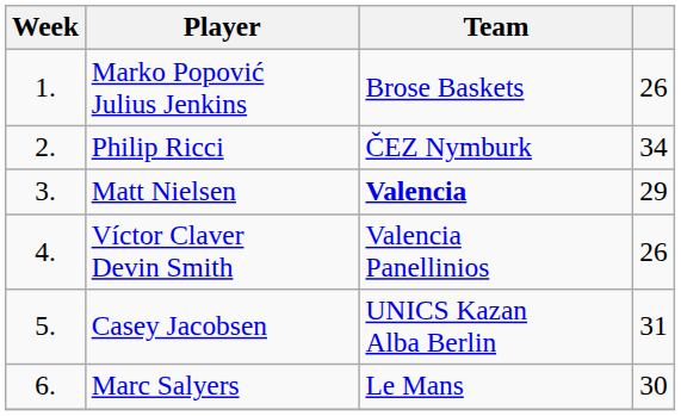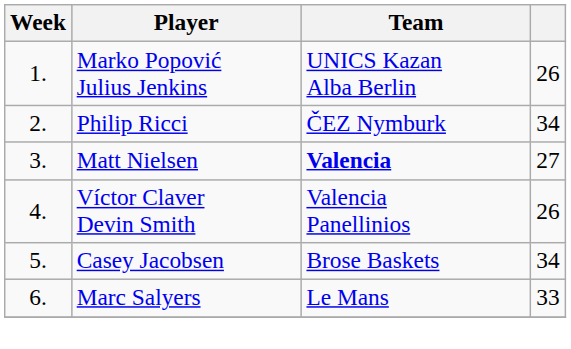 <table class="wikitable sortable" style="text-align: center;">
 <tr>
 <th align="center">Week</th>
 <th align="center" width=150>Player</th>
 <th align="center" width=150>Team</th>
 <th align="center"></th>
 </tr>
 <tr>
 <td>1.</td>
 <td align="left"> <a href='#'>Marko Popović</a><br> <a href='#'>Julius Jenkins</a></td>
-<td align="left"> <a href='#'>Brose Baskets</a></td>
+<td align="left"> <a href='#'>UNICS Kazan</a><br> <a href='#'>Alba Berlin</a></td>
 <td>26</td>
 </tr>
 <tr>
 <td>2.</td>
 <td align="left"> <a href='#'>Philip Ricci</a></td>
 <td align="left"> <a href='#'>ČEZ Nymburk</a></td>
 <td>34</td>
 </tr>
 <tr>
 <td>3.</td>
 <td align="left"> <a href='#'>Matt Nielsen</a></td>
 <td align="left"><strong> <a href='#'>Valencia</a></strong></td>
-<td>29</td>
+<td>27</td>
 </tr>
 <tr>
 <td>4.</td>
 <td align="left"> <a href='#'>Víctor Claver</a><br> <a href='#'>Devin Smith</a></td>
 <td align="left"> <a href='#'>Valencia</a><br> <a href='#'>Panellinios</a></td>
 <td>26</td>
 </tr>
 <tr>
 <td>5.</td>
 <td align="left"> <a href='#'>Casey Jacobsen</a></td>
-<td align="left"> <a href='#'>UNICS Kazan</a><br> <a href='#'>Alba Berlin</a></td>
-<td>31</td>
+<td align="left"> <a href='#'>Brose Baskets</a></td>
+<td>34</td>
 </tr>
 <tr>
 <td>6.</td>
 <td align="left"> <a href='#'>Marc Salyers</a></td>
 <td align="left"> <a href='#'>Le Mans</a></td>
-<td>30</td>
+<td>33</td>
 </tr>
 <tr>
 </tr>
 </table>
